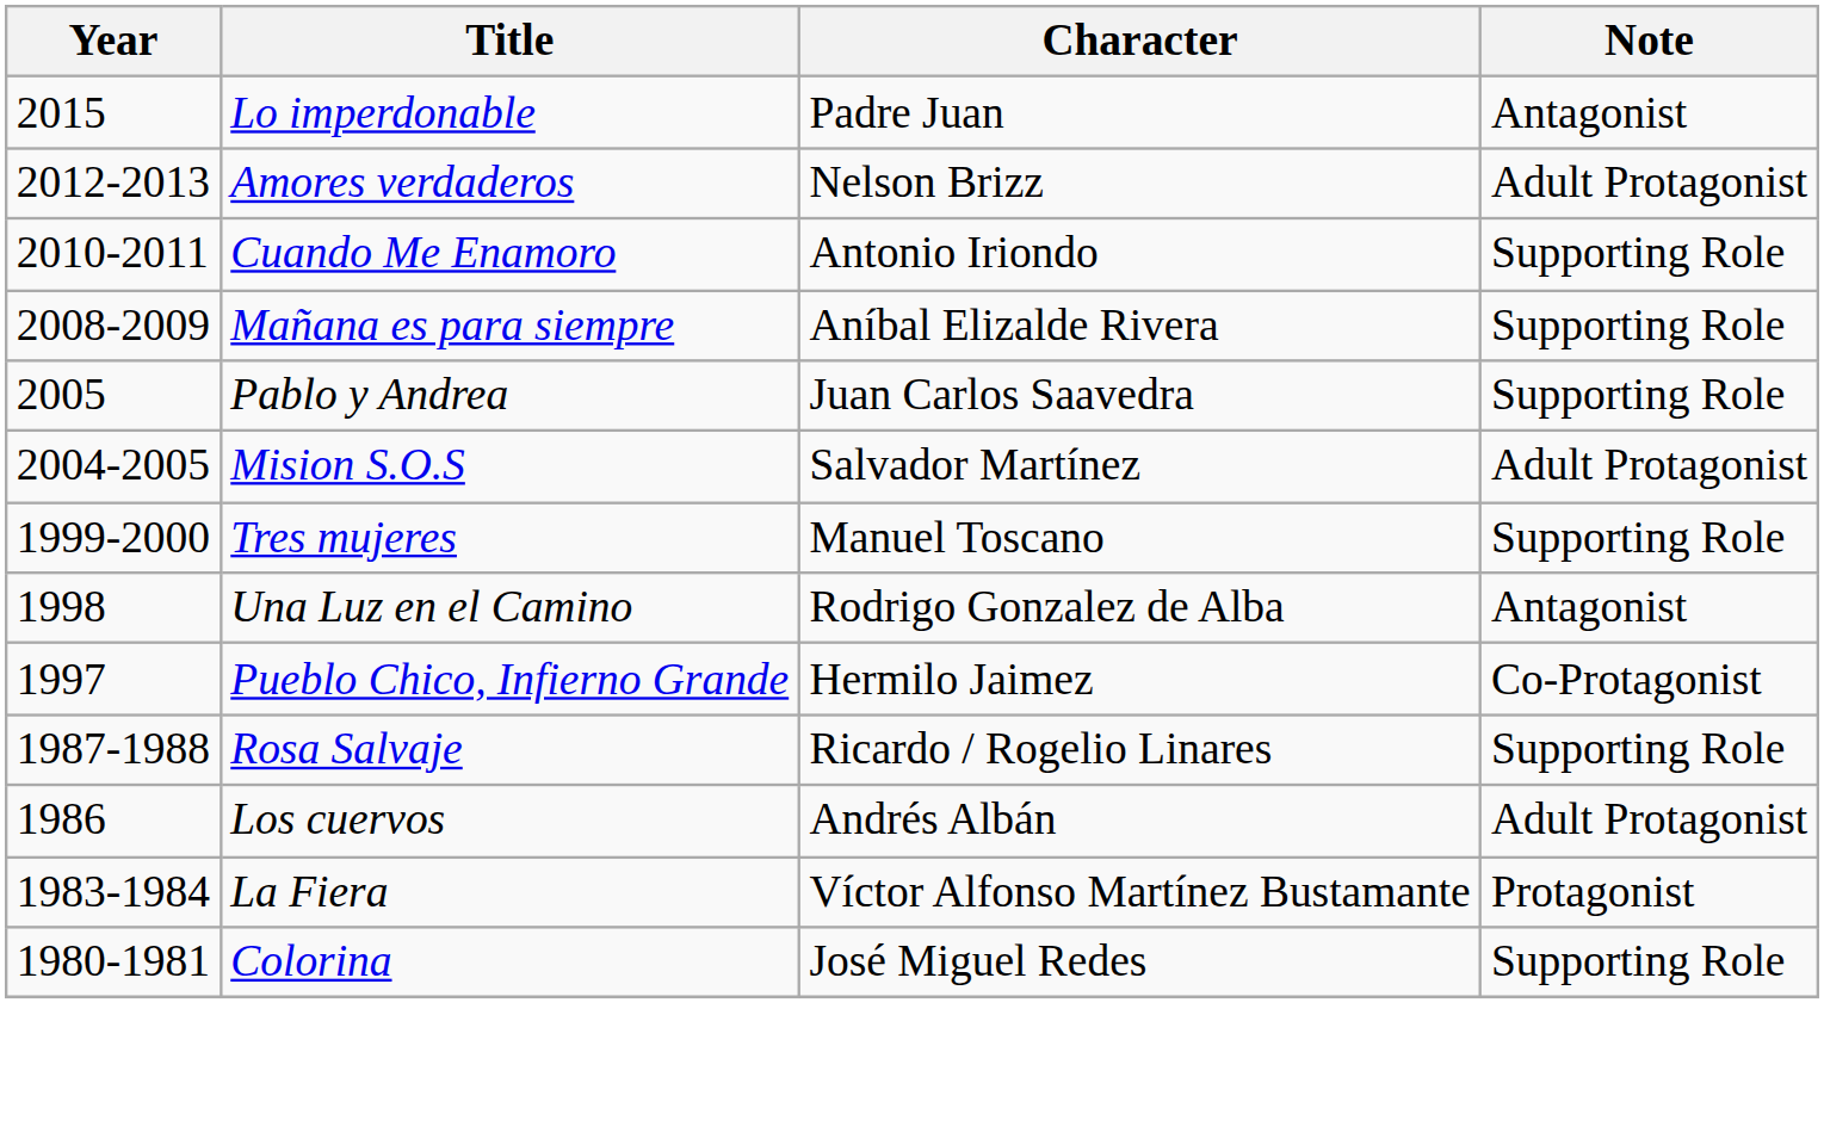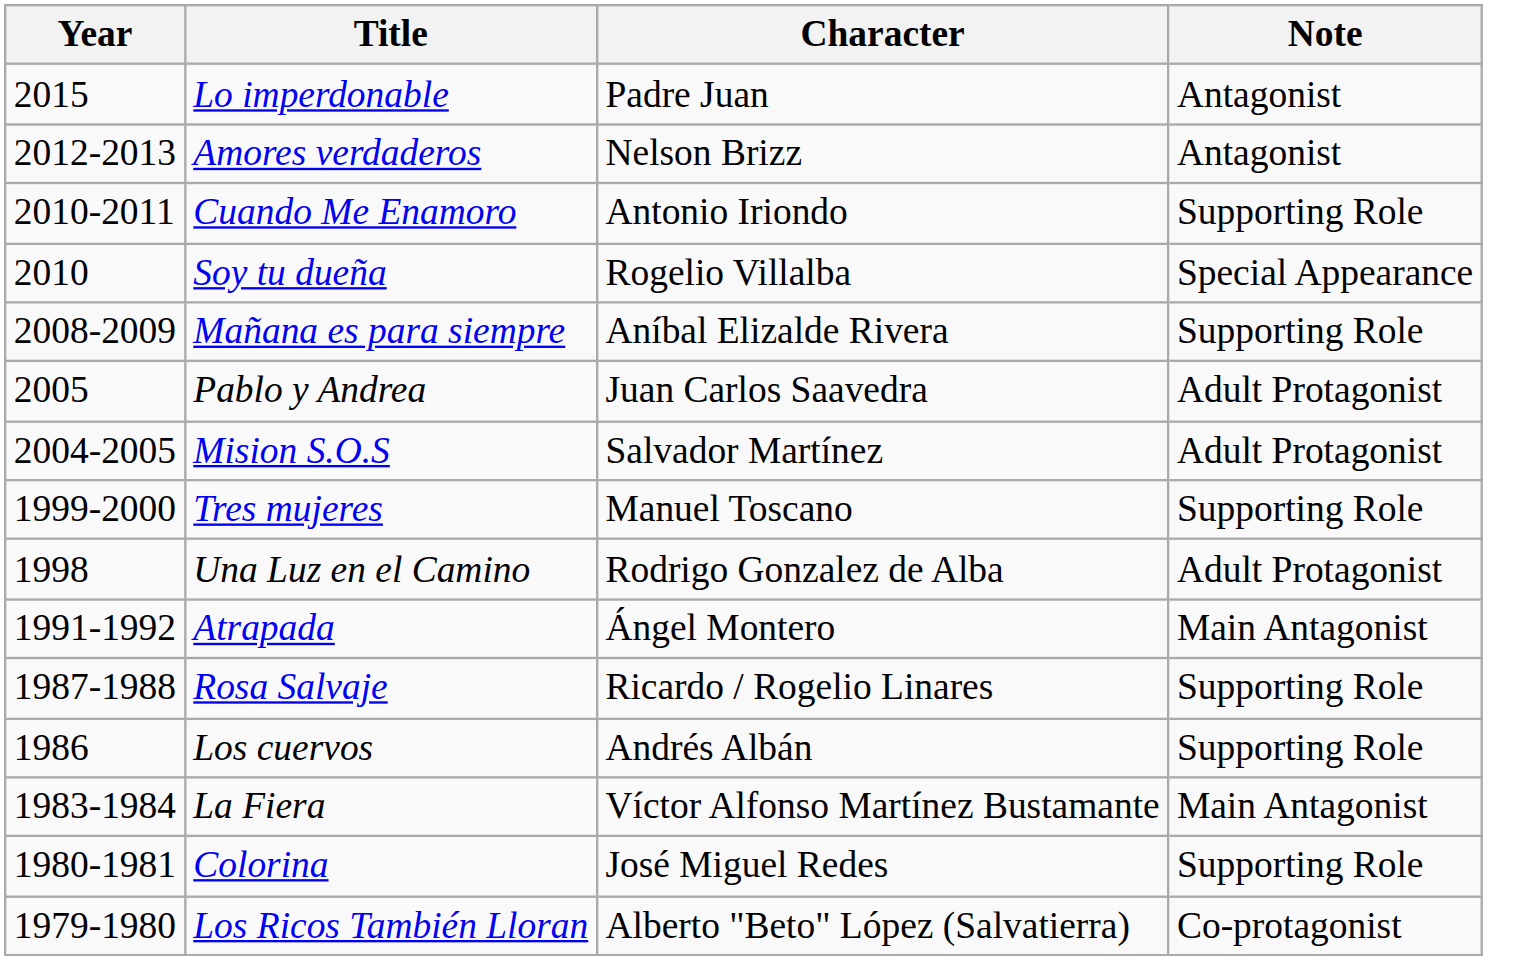 <table class="wikitable">
 <tr>
 <th>Year</th>
 <th>Title</th>
 <th>Character</th>
 <th>Note</th>
 </tr>
 <tr>
 <td>2015</td>
 <td><em><a href='#'>Lo imperdonable</a></em></td>
 <td>Padre Juan</td>
 <td>Antagonist</td>
 </tr>
 <tr>
 <td>2012-2013</td>
 <td><em><a href='#'>Amores verdaderos</a></em></td>
 <td>Nelson Brizz</td>
-<td>Adult Protagonist</td>
+<td>Antagonist</td>
 </tr>
 <tr>
 <td>2010-2011</td>
 <td><em><a href='#'>Cuando Me Enamoro </a></em></td>
 <td>Antonio Iriondo</td>
 <td>Supporting Role</td>
+</tr>
+<tr>
+<td>2010</td>
+<td><em><a href='#'>Soy tu dueña</a></em></td>
+<td>Rogelio Villalba</td>
+<td>Special Appearance</td>
 </tr>
 <tr>
 <td>2008-2009</td>
 <td><em><a href='#'>Mañana es para siempre</a></em></td>
 <td>Aníbal Elizalde Rivera</td>
 <td>Supporting Role</td>
 </tr>
 <tr>
 <td>2005</td>
 <td><em>Pablo y Andrea</em></td>
 <td>Juan Carlos Saavedra</td>
-<td>Supporting Role</td>
+<td>Adult Protagonist</td>
 </tr>
 <tr>
 <td>2004-2005</td>
 <td><em><a href='#'>Mision S.O.S</a></em></td>
 <td>Salvador Martínez</td>
 <td>Adult Protagonist</td>
 </tr>
 <tr>
 <td>1999-2000</td>
 <td><em><a href='#'>Tres mujeres</a></em></td>
 <td>Manuel Toscano</td>
 <td>Supporting Role</td>
 </tr>
 <tr>
 <td>1998</td>
 <td><em>Una Luz en el Camino</em></td>
 <td>Rodrigo Gonzalez de Alba</td>
-<td>Antagonist</td>
+<td>Adult Protagonist</td>
 </tr>
 <tr>
-<td>1997</td>
-<td><em><a href='#'>Pueblo Chico, Infierno Grande</a></em></td>
-<td>Hermilo Jaimez</td>
-<td>Co-Protagonist</td>
+<td>1991-1992</td>
+<td><em><a href='#'>Atrapada</a></em></td>
+<td>Ángel Montero</td>
+<td>Main Antagonist</td>
 </tr>
 <tr>
 <td>1987-1988</td>
 <td><em><a href='#'>Rosa Salvaje</a></em></td>
 <td>Ricardo / Rogelio Linares</td>
 <td>Supporting Role</td>
 </tr>
 <tr>
 <td>1986</td>
 <td><em>Los cuervos</em></td>
 <td>Andrés Albán</td>
-<td>Adult Protagonist</td>
+<td>Supporting Role</td>
 </tr>
 <tr>
 <td>1983-1984</td>
 <td><em>La Fiera</em></td>
 <td>Víctor Alfonso Martínez Bustamante</td>
-<td>Protagonist</td>
+<td>Main Antagonist</td>
 </tr>
 <tr>
 <td>1980-1981</td>
 <td><em><a href='#'>Colorina</a></em></td>
 <td>José Miguel Redes</td>
 <td>Supporting Role</td>
 </tr>
 <tr>
+<td>1979-1980</td>
+<td><em><a href='#'>Los Ricos También Lloran</a></em></td>
+<td>Alberto "Beto" López (Salvatierra)</td>
+<td>Co-protagonist</td>
+</tr>
+<tr>
 </tr>
 </table>
